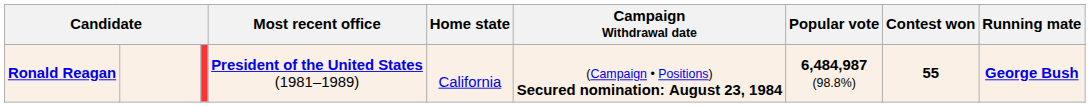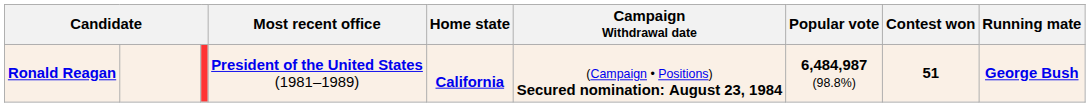 <table class="sortable wikitable" style="text-align:center;">
 <tr>
 <th colspan="3">Candidate</th>
 <th class="unsortable">Most recent office</th>
 <th>Home state</th>
 <th data-sort-type="date">Campaign<br><small>Withdrawal date</small></th>
 <th>Popular vote</th>
 <th>Contest won</th>
 <th>Running mate</th>
 </tr>
 <tr style="background:linen;">
 <th style="background:linen;" scope="row" data-sort-=""><a href='#'>Ronald Reagan</a></th>
 <td style="min-width:80px;"></td>
 <td style="background:#FF3333;"></td>
 <td><strong><a href='#'>President of the United States</a></strong><br>(1981–1989)</td>
-<td><br><a href='#'>California</a></td>
+<td><strong><br><a href='#'>California</a></strong></td>
 <td data-sort-value="0"><br><small>(<a href='#'>Campaign</a> • <a href='#'>Positions</a>)</small><br><strong>Secured nomination:</strong> <strong>August 23, 1984</strong></td>
 <td data-sort-value="14,015,993"><strong>6,484,987</strong><br><small>(98.8%)</small></td>
-<td data-sort-value="44"><strong>55</strong></td>
+<td data-sort-value="44"><strong>51</strong></td>
 <td><strong><a href='#'>George Bush</a></strong></td>
 </tr>
 </table>
